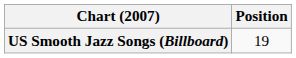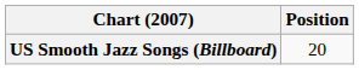 <table class="wikitable plainrowheaders" style="text-align:center">
 <tr>
 <th scope="col">Chart (2007)</th>
 <th scope="col">Position</th>
 </tr>
 <tr>
 <th scope="row">US Smooth Jazz Songs (<em>Billboard</em>)</th>
-<td>19</td>
+<td>20</td>
 </tr>
 </table>
